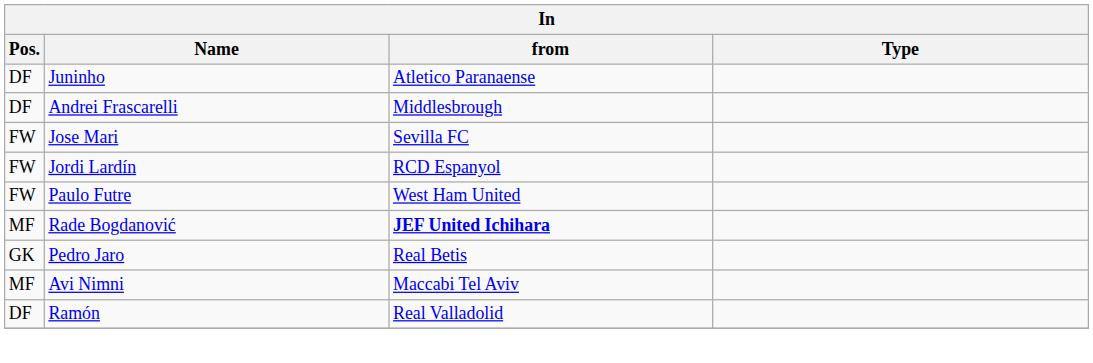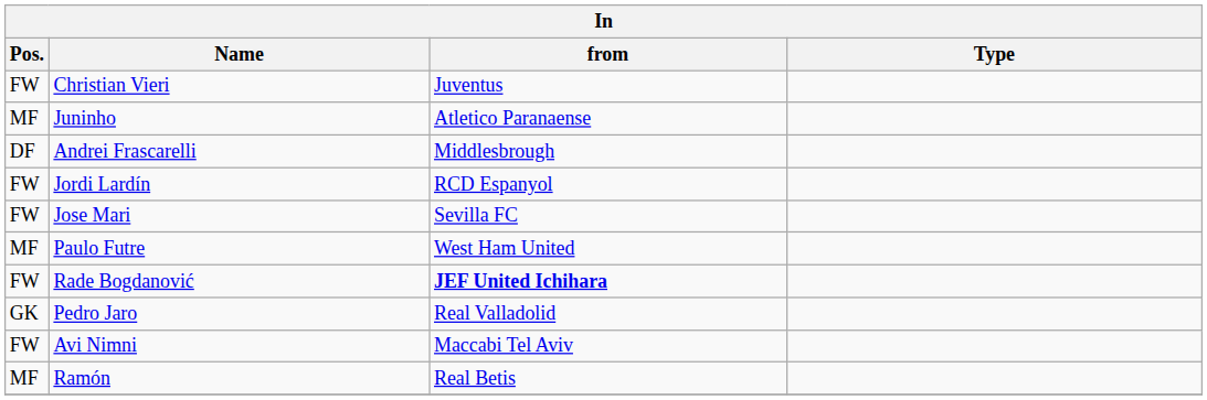 <table class="wikitable" style="font-size:90%;width:99%;">
 <tr>
 <th colspan="4">In</th>
 </tr>
 <tr>
 <th width=3%>Pos.</th>
 <th width=32%>Name</th>
 <th width=30%>from</th>
 <th width=35%>Type</th>
 </tr>
 <tr>
-<td>DF</td>
+<td>FW</td>
+<td><a href='#'>Christian Vieri</a></td>
+<td><a href='#'>Juventus</a></td>
+<td></td>
+</tr>
+<tr>
+<td>MF</td>
 <td><a href='#'>Juninho</a></td>
 <td><a href='#'>Atletico Paranaense</a></td>
 <td></td>
 </tr>
 <tr>
 <td>DF</td>
 <td><a href='#'>Andrei Frascarelli</a></td>
 <td><a href='#'>Middlesbrough</a></td>
 <td></td>
 </tr>
 <tr>
 <td>FW</td>
-<td><a href='#'>Jose Mari</a></td>
-<td><a href='#'>Sevilla FC</a></td>
-<td></td>
-</tr>
-<tr>
-<td>FW</td>
 <td><a href='#'>Jordi Lardín</a></td>
 <td><a href='#'>RCD Espanyol</a></td>
 <td></td>
 </tr>
 <tr>
 <td>FW</td>
+<td><a href='#'>Jose Mari</a></td>
+<td><a href='#'>Sevilla FC</a></td>
+<td></td>
+</tr>
+<tr>
+<td>MF</td>
 <td><a href='#'>Paulo Futre</a></td>
 <td><a href='#'>West Ham United</a></td>
 <td></td>
 </tr>
 <tr>
-<td>MF</td>
+<td>FW</td>
 <td><a href='#'>Rade Bogdanović</a></td>
 <td><strong><a href='#'>JEF United Ichihara</a></strong></td>
 <td></td>
 </tr>
 <tr>
 <td>GK</td>
 <td><a href='#'>Pedro Jaro</a></td>
-<td><a href='#'>Real Betis</a></td>
+<td><a href='#'>Real Valladolid</a></td>
 <td></td>
 </tr>
 <tr>
-<td>MF</td>
+<td>FW</td>
 <td><a href='#'>Avi Nimni</a></td>
 <td><a href='#'>Maccabi Tel Aviv</a></td>
 <td></td>
 </tr>
 <tr>
-<td>DF</td>
+<td>MF</td>
 <td><a href='#'>Ramón</a></td>
-<td><a href='#'>Real Valladolid</a></td>
+<td><a href='#'>Real Betis</a></td>
 <td></td>
 </tr>
 <tr>
 </tr>
 </table>
